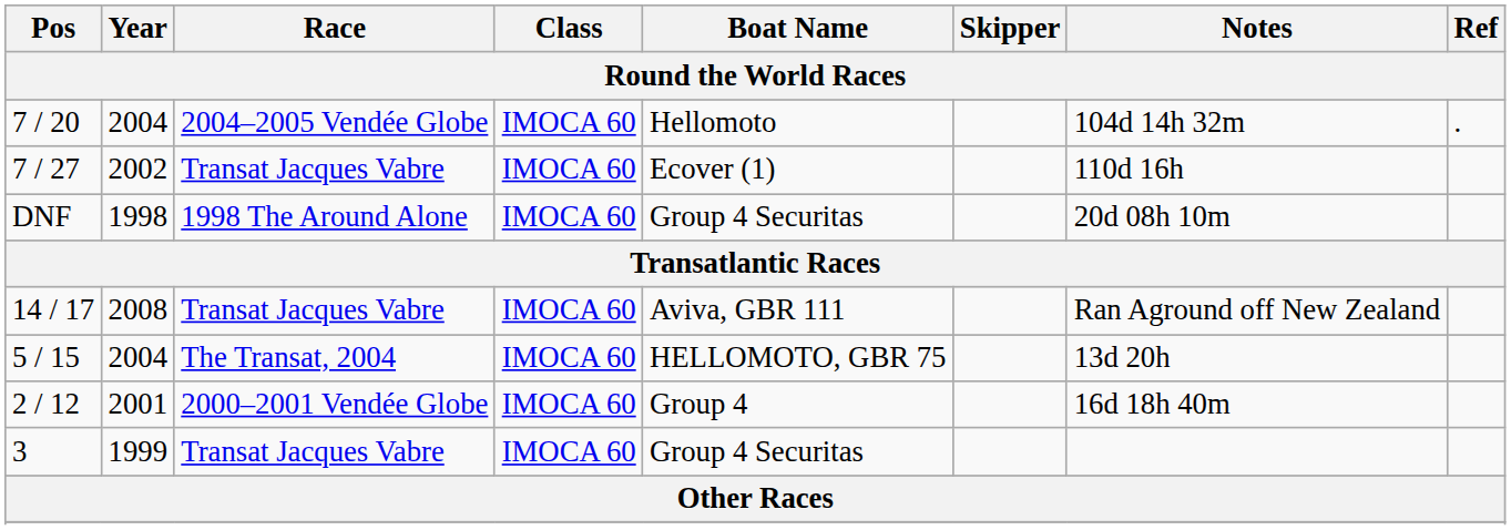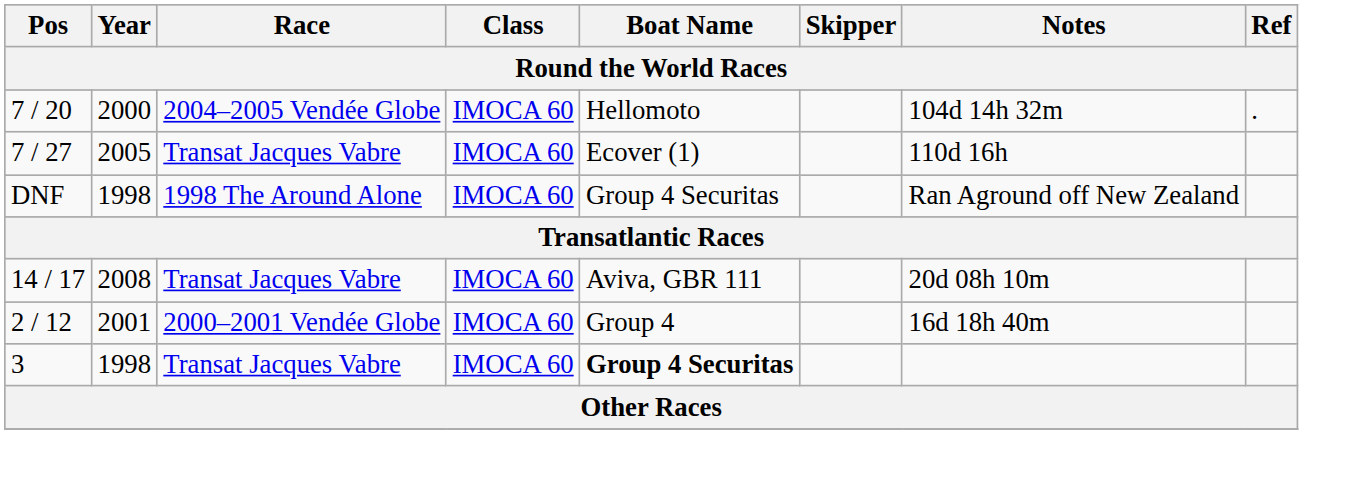 <table class="wikitable sortable">
 <tr>
 <th>Pos</th>
 <th>Year</th>
 <th>Race</th>
 <th>Class</th>
 <th>Boat Name</th>
 <th>Skipper</th>
 <th>Notes</th>
 <th>Ref</th>
 </tr>
 <tr>
 <th colspan = 8><strong>Round the World Races</strong></th>
 </tr>
 <tr>
 <td>7 / 20</td>
-<td>2004</td>
+<td>2000</td>
 <td><a href='#'>2004–2005 Vendée Globe</a></td>
 <td><a href='#'>IMOCA 60</a></td>
 <td>Hellomoto</td>
 <td></td>
 <td>104d 14h 32m</td>
 <td>.</td>
 </tr>
 <tr>
 <td>7 / 27</td>
-<td>2002</td>
+<td>2005</td>
 <td><a href='#'>Transat Jacques Vabre</a></td>
 <td><a href='#'>IMOCA 60</a></td>
 <td>Ecover (1)</td>
 <td></td>
 <td>110d 16h</td>
 <td></td>
 </tr>
 <tr>
 <td>DNF</td>
 <td>1998</td>
 <td><a href='#'>1998 The Around Alone</a></td>
 <td><a href='#'>IMOCA 60</a></td>
 <td>Group 4 Securitas</td>
 <td></td>
-<td>20d 08h 10m</td>
+<td>Ran Aground off New Zealand</td>
 <td></td>
 </tr>
 <tr>
 <th colspan = 8><strong>Transatlantic Races</strong></th>
 </tr>
 <tr>
 <td>14 / 17</td>
 <td>2008</td>
 <td><a href='#'>Transat Jacques Vabre</a></td>
 <td><a href='#'>IMOCA 60</a></td>
 <td>Aviva, GBR 111</td>
 <td><br></td>
-<td>Ran Aground off New Zealand</td>
-</tr>
-<tr>
-<td>5 / 15</td>
-<td>2004</td>
-<td><a href='#'>The Transat, 2004</a></td>
-<td><a href='#'>IMOCA 60</a></td>
-<td>HELLOMOTO, GBR 75</td>
-<td></td>
-<td>13d 20h</td>
-<td></td>
+<td>20d 08h 10m</td>
 </tr>
 <tr>
 <td>2 / 12</td>
 <td>2001</td>
 <td><a href='#'>2000–2001 Vendée Globe</a></td>
 <td><a href='#'>IMOCA 60</a></td>
 <td>Group 4</td>
 <td><br></td>
 <td>16d 18h 40m</td>
 <td></td>
 </tr>
 <tr>
 <td>3</td>
-<td>1999</td>
+<td>1998</td>
 <td><a href='#'>Transat Jacques Vabre</a></td>
 <td><a href='#'>IMOCA 60</a></td>
-<td>Group 4 Securitas</td>
+<td><strong>Group 4 Securitas</strong></td>
 <td><br></td>
 <td></td>
 <td></td>
 </tr>
 <tr>
 <th colspan = 8><strong>Other Races</strong></th>
 </tr>
 <tr>
 </tr>
 <tr>
 </tr>
 </table>
